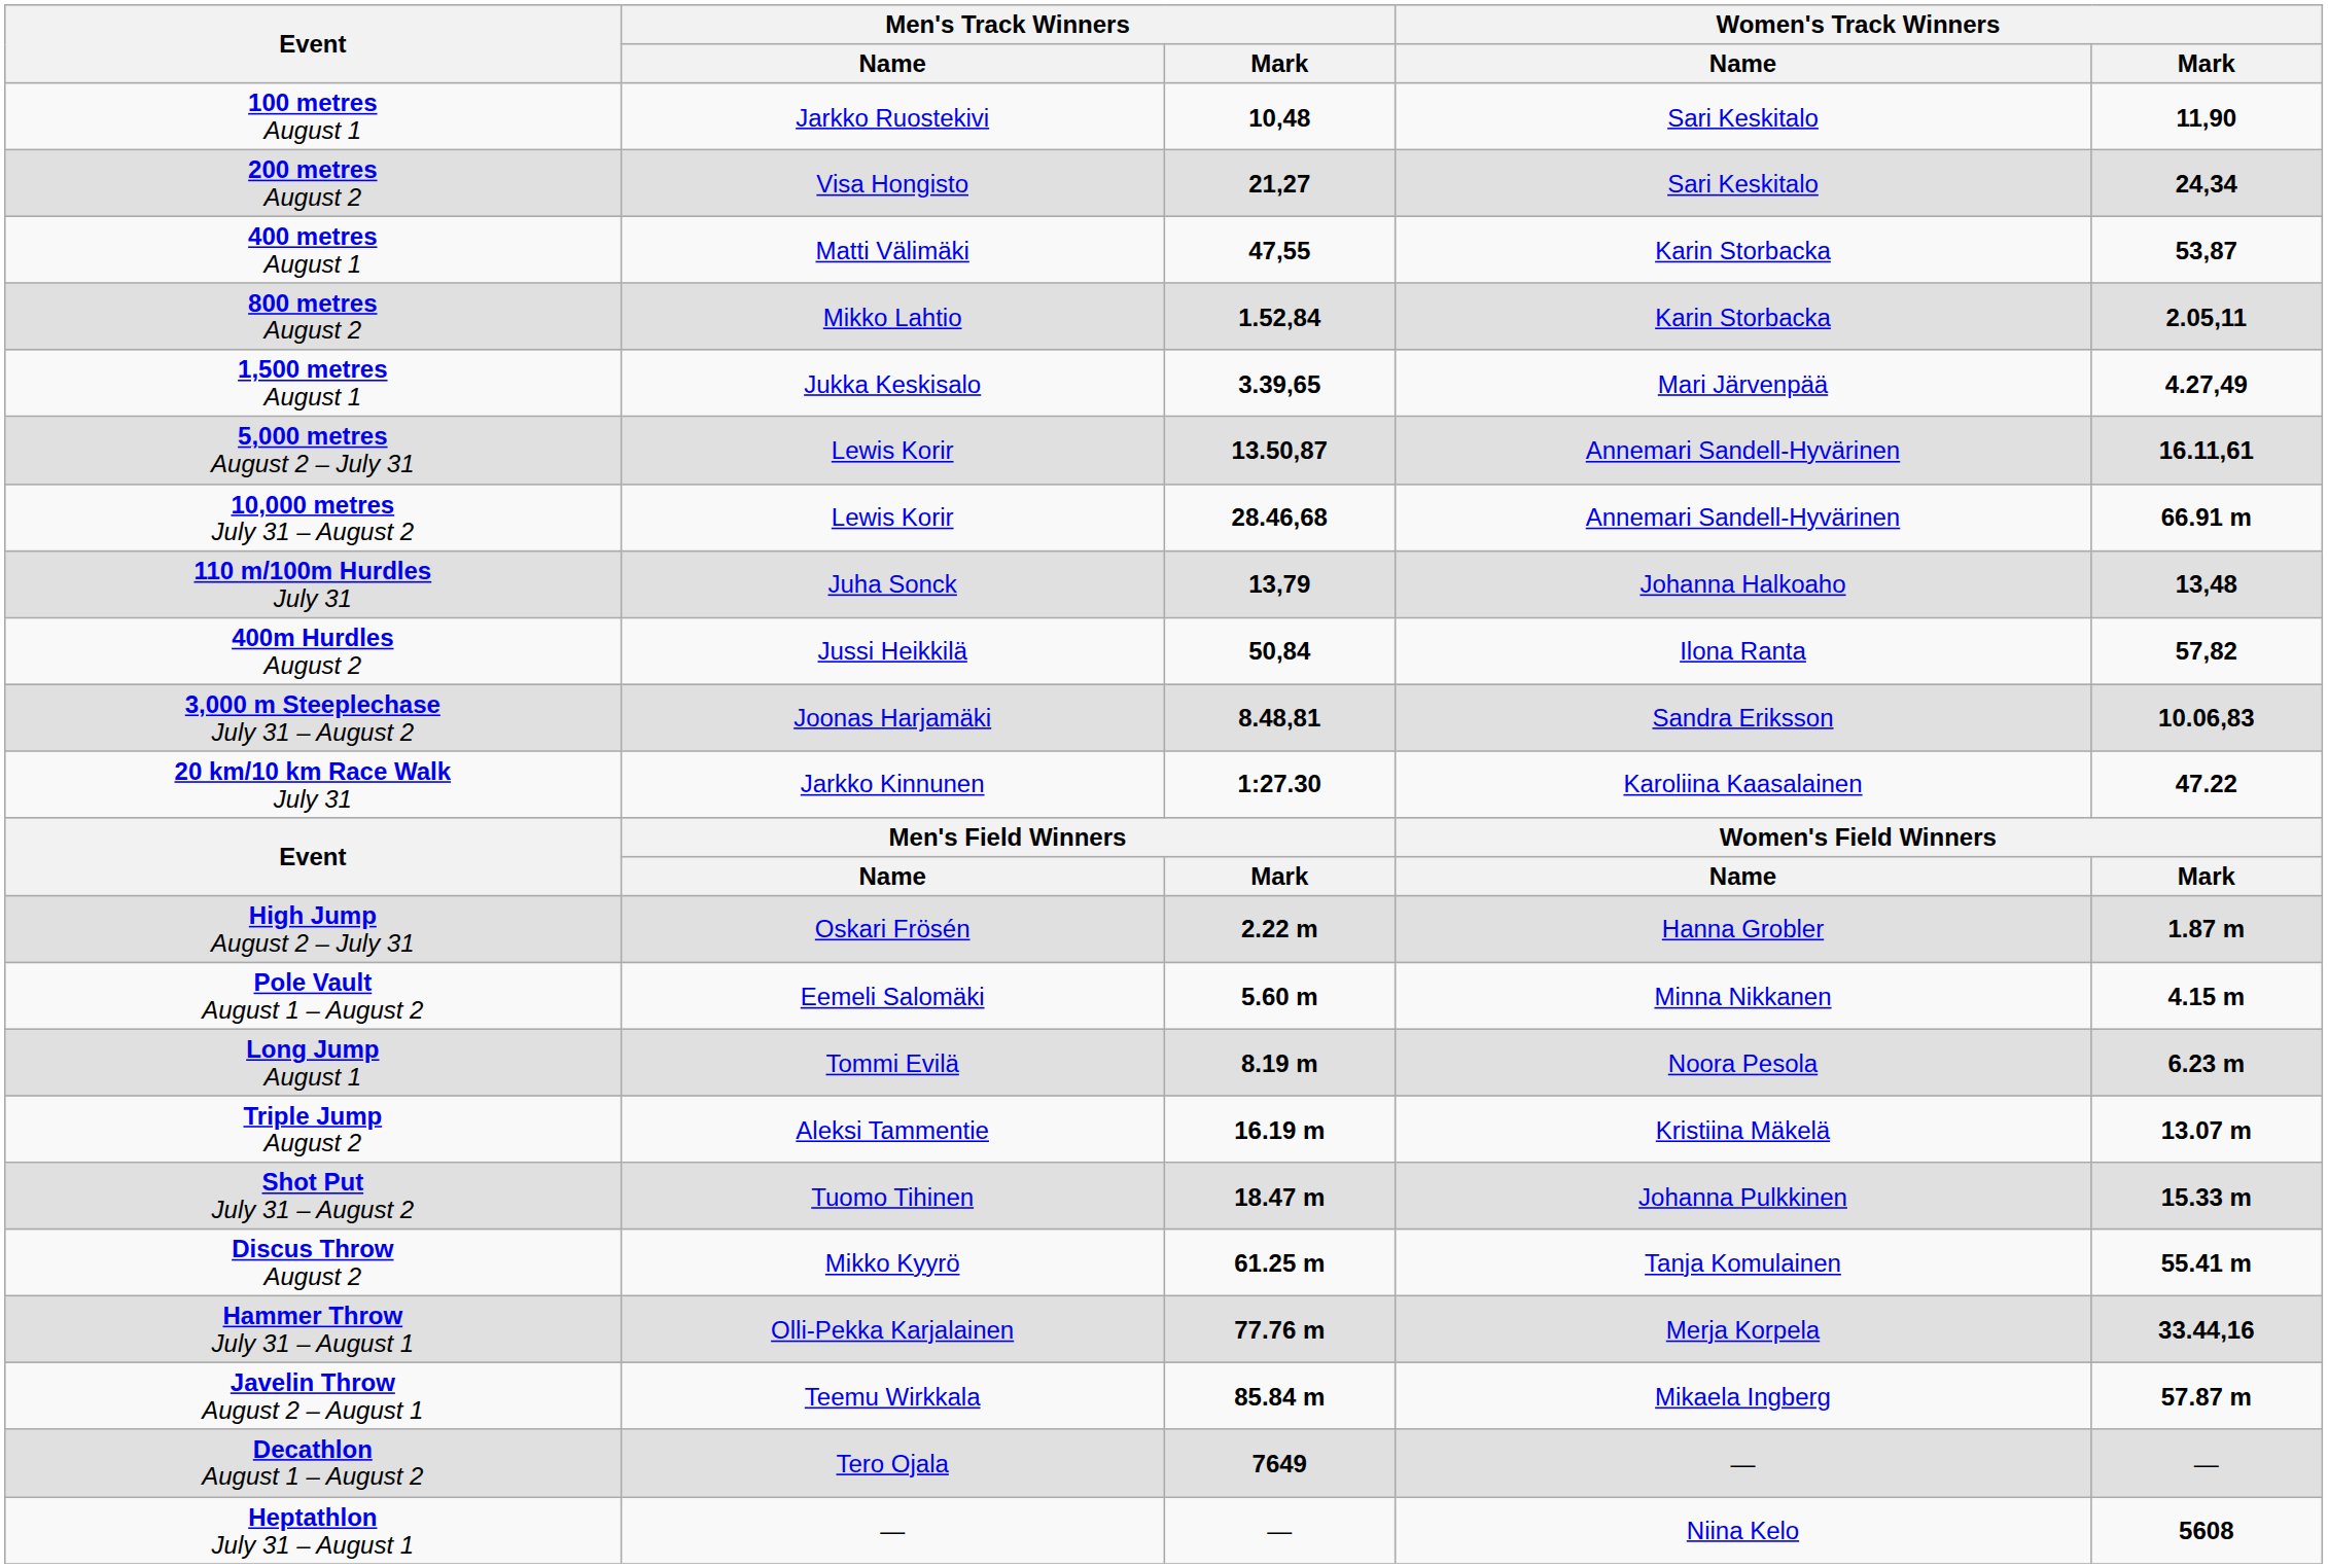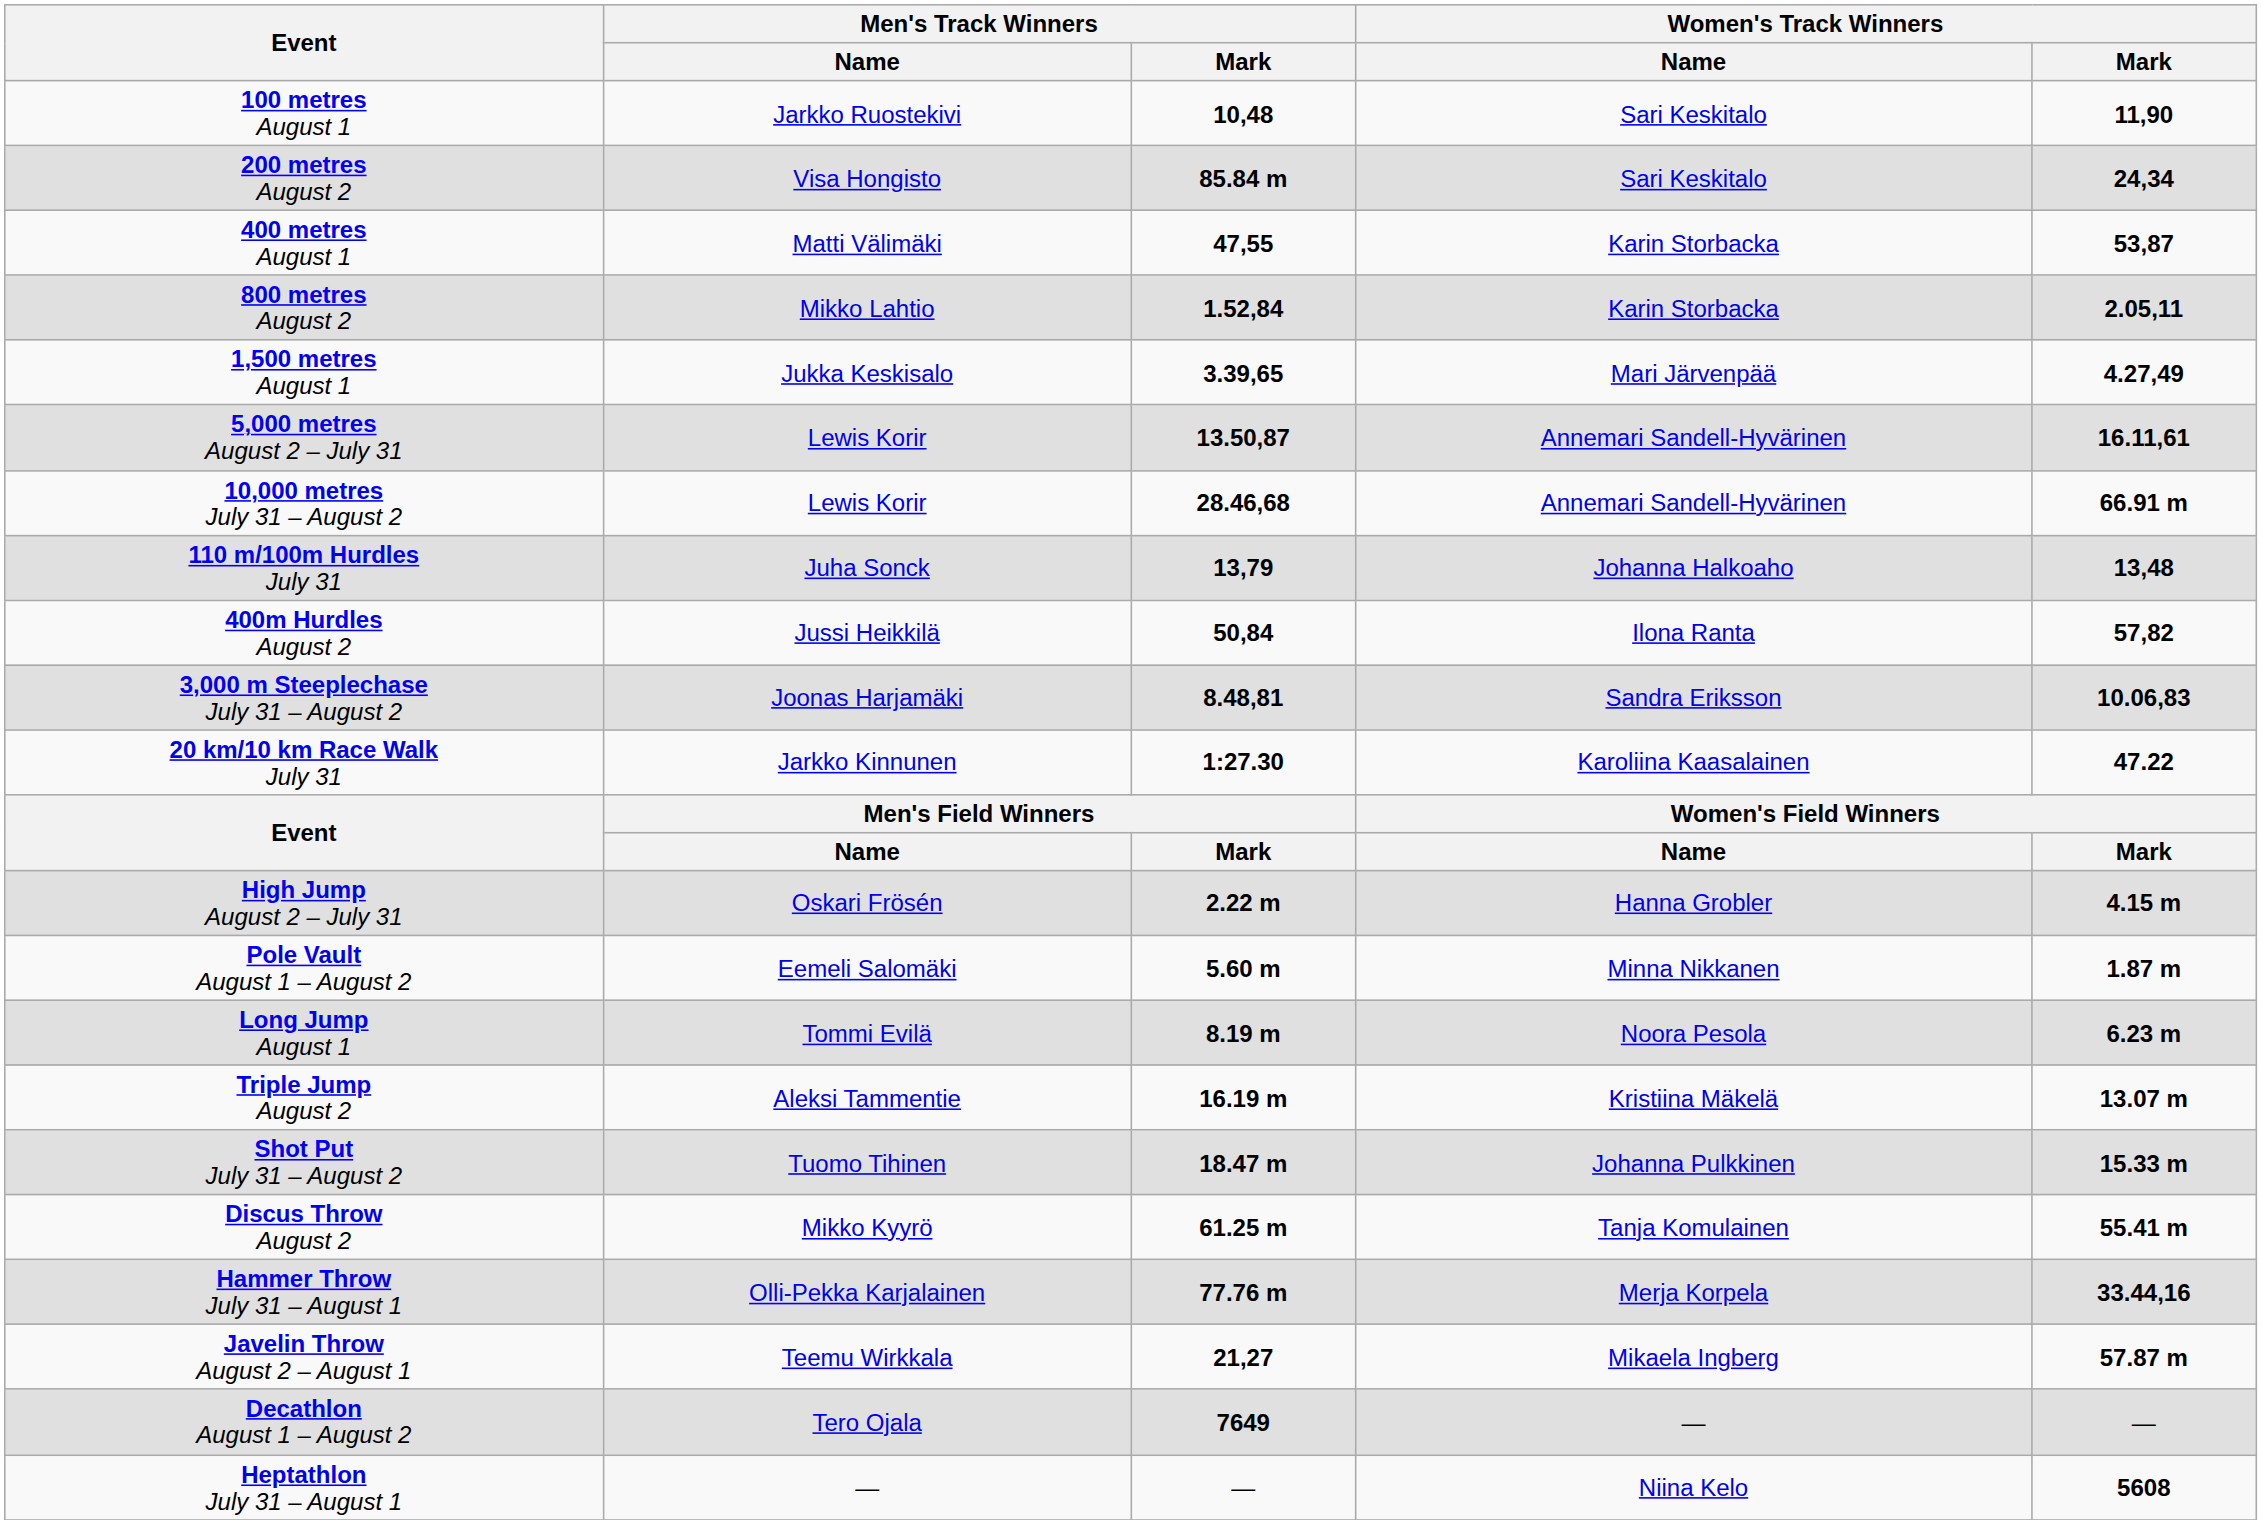 <table class="wikitable" style=" text-align:center; font-size:95%;" width="90%">
 <tr>
 <th rowspan=2>Event</th>
 <th colspan=2>Men's Track Winners</th>
 <th colspan=2>Women's Track Winners</th>
 </tr>
 <tr>
 <th>Name</th>
 <th>Mark</th>
 <th>Name</th>
 <th>Mark</th>
 </tr>
 <tr>
 <td><strong><a href='#'>100 metres</a></strong><br><em>August 1</em></td>
 <td><a href='#'>Jarkko Ruostekivi</a></td>
 <td><strong>10,48</strong></td>
 <td><a href='#'>Sari Keskitalo</a></td>
 <td><strong>11,90</strong></td>
 </tr>
 <tr bgcolor="#e0e0e0">
 <td><strong><a href='#'>200 metres</a></strong><br><em>August 2</em></td>
 <td><a href='#'>Visa Hongisto</a></td>
-<td><strong>21,27</strong></td>
+<td><strong>85.84 m</strong></td>
 <td><a href='#'>Sari Keskitalo</a></td>
 <td><strong>24,34</strong></td>
 </tr>
 <tr>
 <td><strong><a href='#'>400 metres</a></strong><br><em>August 1</em></td>
 <td><a href='#'>Matti Välimäki</a></td>
 <td><strong>47,55</strong></td>
 <td><a href='#'>Karin Storbacka</a></td>
 <td><strong>53,87</strong></td>
 </tr>
 <tr bgcolor="#e0e0e0">
 <td><strong><a href='#'>800 metres</a></strong><br><em>August 2</em></td>
 <td><a href='#'>Mikko Lahtio</a></td>
 <td><strong>1.52,84</strong></td>
 <td><a href='#'>Karin Storbacka</a></td>
 <td><strong>2.05,11</strong></td>
 </tr>
 <tr>
 <td><strong><a href='#'>1,500 metres</a></strong><br><em>August 1</em></td>
 <td><a href='#'>Jukka Keskisalo</a></td>
 <td><strong>3.39,65</strong></td>
 <td><a href='#'>Mari Järvenpää</a></td>
 <td><strong>4.27,49</strong></td>
 </tr>
 <tr bgcolor="#e0e0e0">
 <td><strong><a href='#'>5,000 metres</a></strong><br><em>August 2 – July 31</em></td>
 <td><a href='#'>Lewis Korir</a></td>
 <td><strong>13.50,87</strong></td>
 <td><a href='#'>Annemari Sandell-Hyvärinen</a></td>
 <td><strong>16.11,61</strong></td>
 </tr>
 <tr>
 <td><strong><a href='#'>10,000 metres</a></strong><br><em>July 31 – August 2</em></td>
 <td><a href='#'>Lewis Korir</a></td>
 <td><strong>28.46,68</strong></td>
 <td><a href='#'>Annemari Sandell-Hyvärinen</a></td>
 <td><strong>66.91 m</strong></td>
 </tr>
 <tr bgcolor="#e0e0e0">
 <td><strong><a href='#'>110 m/100m Hurdles</a></strong><br><em>July 31</em></td>
 <td><a href='#'>Juha Sonck</a></td>
 <td><strong>13,79</strong></td>
 <td><a href='#'>Johanna Halkoaho</a></td>
 <td><strong>13,48</strong></td>
 </tr>
 <tr>
 <td><strong><a href='#'>400m Hurdles</a></strong><br><em>August 2</em></td>
 <td><a href='#'>Jussi Heikkilä</a></td>
 <td><strong>50,84</strong></td>
 <td><a href='#'>Ilona Ranta</a></td>
 <td><strong>57,82</strong></td>
 </tr>
 <tr bgcolor="#e0e0e0">
 <td><strong><a href='#'>3,000 m Steeplechase</a></strong><br><em>July 31 – August 2</em></td>
 <td><a href='#'>Joonas Harjamäki</a></td>
 <td><strong>8.48,81</strong></td>
 <td><a href='#'>Sandra Eriksson</a></td>
 <td><strong>10.06,83</strong></td>
 </tr>
 <tr>
 <td><strong><a href='#'>20 km/10 km Race Walk</a></strong><br><em>July 31</em></td>
 <td><a href='#'>Jarkko Kinnunen</a></td>
 <td><strong>1:27.30</strong></td>
 <td><a href='#'>Karoliina Kaasalainen</a></td>
 <td><strong>47.22</strong></td>
 </tr>
 <tr>
 <th rowspan=2>Event</th>
 <th colspan=2>Men's Field Winners</th>
 <th colspan=2>Women's Field Winners</th>
 </tr>
 <tr>
 <th>Name</th>
 <th>Mark</th>
 <th>Name</th>
 <th>Mark</th>
 </tr>
 <tr bgcolor="#e0e0e0">
 <td><strong><a href='#'>High Jump</a></strong><br><em>August 2 – July 31</em></td>
 <td><a href='#'>Oskari Frösén</a></td>
 <td><strong>2.22 m</strong></td>
 <td><a href='#'>Hanna Grobler</a></td>
-<td><strong>1.87 m</strong></td>
+<td><strong>4.15 m</strong></td>
 </tr>
 <tr>
 <td><strong><a href='#'>Pole Vault</a></strong><br><em>August 1 – August 2</em></td>
 <td><a href='#'>Eemeli Salomäki</a></td>
 <td><strong>5.60 m</strong></td>
 <td><a href='#'>Minna Nikkanen</a></td>
-<td><strong>4.15 m</strong></td>
+<td><strong>1.87 m</strong></td>
 </tr>
 <tr bgcolor="#e0e0e0">
 <td><strong><a href='#'>Long Jump</a></strong><br><em>August 1</em></td>
 <td><a href='#'>Tommi Evilä</a></td>
 <td><strong>8.19 m</strong></td>
 <td><a href='#'>Noora Pesola</a></td>
 <td><strong>6.23 m</strong></td>
 </tr>
 <tr>
 <td><strong><a href='#'>Triple Jump</a></strong><br><em>August 2</em></td>
 <td><a href='#'>Aleksi Tammentie</a></td>
 <td><strong>16.19 m</strong></td>
 <td><a href='#'>Kristiina Mäkelä</a></td>
 <td><strong>13.07 m</strong></td>
 </tr>
 <tr bgcolor="#e0e0e0">
 <td><strong><a href='#'>Shot Put</a></strong><br><em>July 31 – August 2</em></td>
 <td><a href='#'>Tuomo Tihinen</a></td>
 <td><strong>18.47 m</strong></td>
 <td><a href='#'>Johanna Pulkkinen</a></td>
 <td><strong>15.33 m</strong></td>
 </tr>
 <tr>
 <td><strong><a href='#'>Discus Throw</a></strong><br><em>August 2</em></td>
 <td><a href='#'>Mikko Kyyrö</a></td>
 <td><strong>61.25 m</strong></td>
 <td><a href='#'>Tanja Komulainen</a></td>
 <td><strong>55.41 m</strong></td>
 </tr>
 <tr bgcolor="#e0e0e0">
 <td><strong><a href='#'>Hammer Throw</a></strong><br><em>July 31 – August 1</em></td>
 <td><a href='#'>Olli-Pekka Karjalainen</a></td>
 <td><strong>77.76 m</strong></td>
 <td><a href='#'>Merja Korpela</a></td>
 <td><strong>33.44,16</strong></td>
 </tr>
 <tr>
 <td><strong><a href='#'>Javelin Throw</a></strong><br><em>August 2 – August 1</em></td>
 <td><a href='#'>Teemu Wirkkala</a></td>
-<td><strong>85.84 m</strong></td>
+<td><strong>21,27</strong></td>
 <td><a href='#'>Mikaela Ingberg</a></td>
 <td><strong>57.87 m</strong></td>
 </tr>
 <tr bgcolor="#e0e0e0">
 <td><strong><a href='#'>Decathlon</a></strong><br><em>August 1 – August 2</em></td>
 <td><a href='#'>Tero Ojala</a></td>
 <td><strong>7649</strong></td>
 <td>—</td>
 <td>—</td>
 </tr>
 <tr>
 <td><strong><a href='#'>Heptathlon</a></strong><br><em>July 31 – August 1</em></td>
 <td>—</td>
 <td>—</td>
 <td><a href='#'>Niina Kelo</a></td>
 <td><strong>5608</strong></td>
 </tr>
 </table>
